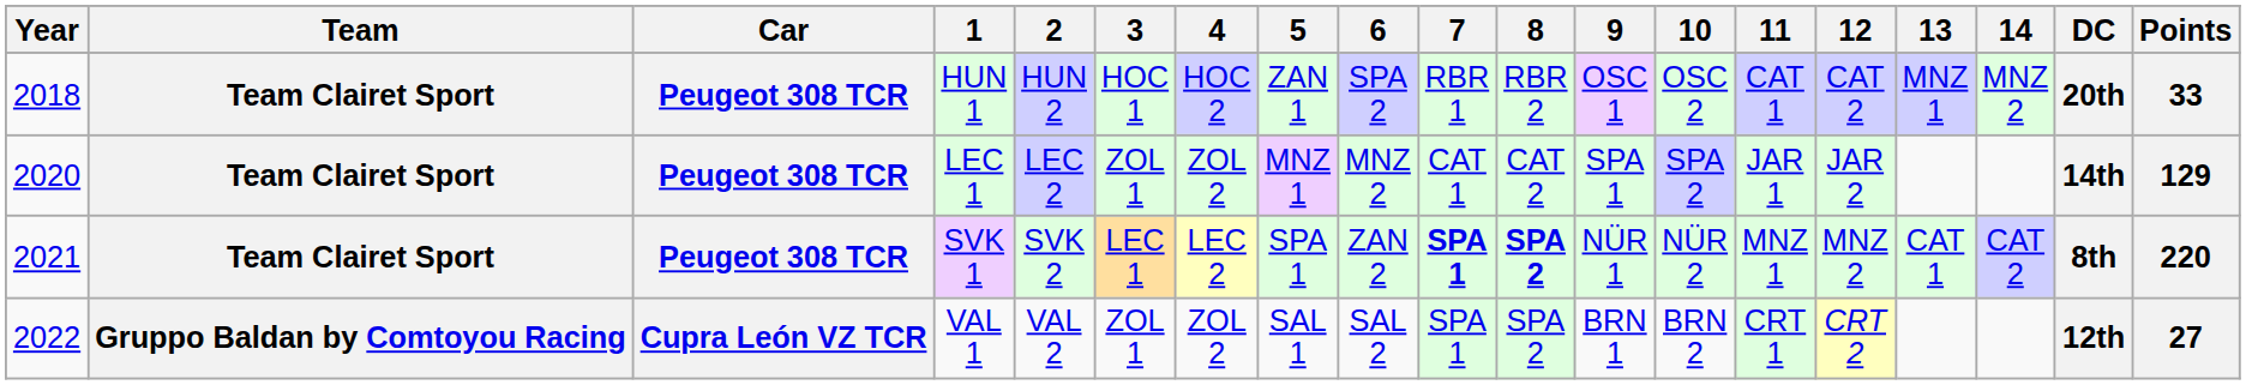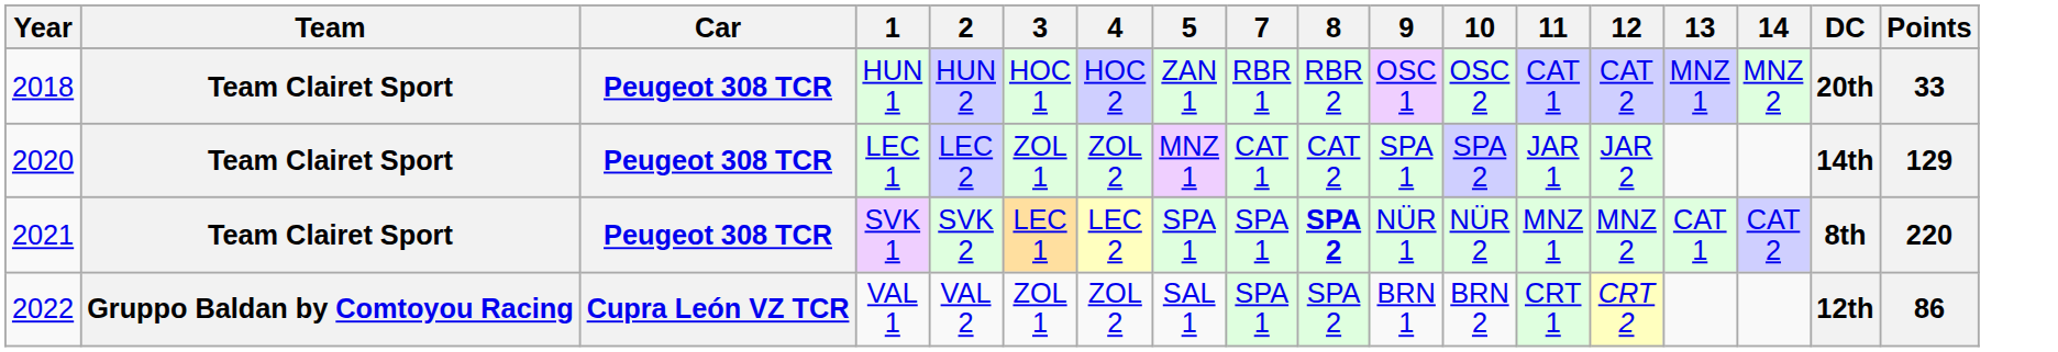 <table class="wikitable" style="text-align:center; font-size:85%">
 <tr>
 <th>Year</th>
 <th>Team</th>
 <th>Car</th>
 <th>1</th>
 <th>2</th>
 <th>3</th>
 <th>4</th>
 <th>5</th>
-<th>6</th>
 <th>7</th>
 <th>8</th>
 <th>9</th>
 <th>10</th>
 <th>11</th>
 <th>12</th>
 <th>13</th>
 <th>14</th>
 <th>DC</th>
 <th>Points</th>
 </tr>
 <tr>
 <td><a href='#'>2018</a></td>
 <th>Team Clairet Sport</th>
 <th><a href='#'>Peugeot 308 TCR</a></th>
 <td style="background:#DFFFDF;"><a href='#'>HUN<br>1</a><br></td>
 <td style="background:#CFCFFF;"><a href='#'>HUN<br>2</a><br></td>
 <td style="background:#DFFFDF;"><a href='#'>HOC<br>1</a><br></td>
 <td style="background:#CFCFFF;"><a href='#'>HOC<br>2</a><br></td>
 <td style="background:#DFFFDF;"><a href='#'>ZAN<br>1</a><br></td>
-<td style="background:#CFCFFF;"><a href='#'>SPA<br>2</a><br></td>
 <td style="background:#DFFFDF;"><a href='#'>RBR<br>1</a><br></td>
 <td style="background:#DFFFDF;"><a href='#'>RBR<br>2</a><br></td>
 <td style="background:#EFCFFF;"><a href='#'>OSC<br>1</a><br></td>
 <td style="background:#DFFFDF;"><a href='#'>OSC<br>2</a><br></td>
 <td style="background:#CFCFFF;"><a href='#'>CAT<br>1</a><br></td>
 <td style="background:#CFCFFF;"><a href='#'>CAT<br>2</a><br></td>
 <td style="background:#CFCFFF;"><a href='#'>MNZ<br>1</a><br></td>
 <td style="background:#DFFFDF;"><a href='#'>MNZ<br>2</a><br></td>
 <th>20th</th>
 <th>33</th>
 </tr>
 <tr>
 <td><a href='#'>2020</a></td>
 <th>Team Clairet Sport</th>
 <th><a href='#'>Peugeot 308 TCR</a></th>
 <td style="background:#DFFFDF;"><a href='#'>LEC<br>1</a><br></td>
 <td style="background:#CFCFFF;"><a href='#'>LEC<br>2</a><br></td>
 <td style="background:#DFFFDF;"><a href='#'>ZOL<br>1</a><br></td>
 <td style="background:#DFFFDF;"><a href='#'>ZOL<br>2</a><br></td>
 <td style="background:#EFCFFF;"><a href='#'>MNZ<br>1</a><br></td>
-<td style="background:#DFFFDF;"><a href='#'>MNZ<br>2</a><br></td>
 <td style="background:#DFFFDF;"><a href='#'>CAT<br>1</a><br></td>
 <td style="background:#DFFFDF;"><a href='#'>CAT<br>2</a><br></td>
 <td style="background:#DFFFDF;"><a href='#'>SPA<br>1</a><br></td>
 <td style="background:#CFCFFF;"><a href='#'>SPA<br>2</a><br></td>
 <td style="background:#DFFFDF;"><a href='#'>JAR<br>1</a><br></td>
 <td style="background:#DFFFDF;"><a href='#'>JAR<br>2</a><br></td>
 <td></td>
 <td></td>
 <th>14th</th>
 <th>129</th>
 </tr>
 <tr>
 <td><a href='#'>2021</a></td>
 <th>Team Clairet Sport</th>
 <th><a href='#'>Peugeot 308 TCR</a></th>
 <td style="background:#EFCFFF;"><a href='#'>SVK<br>1</a><br></td>
 <td style="background:#DFFFDF;"><a href='#'>SVK<br>2</a><br></td>
 <td style="background:#FFDF9F;"><a href='#'>LEC<br>1</a><br></td>
 <td style="background:#FFFFBF;"><a href='#'>LEC<br>2</a><br></td>
 <td style="background:#DFFFDF;"><a href='#'>SPA<br>1</a><br></td>
-<td style="background:#DFFFDF;"><a href='#'>ZAN<br>2</a><br></td>
-<td style="background:#DFFFDF;"><strong><a href='#'>SPA<br>1</a><br></strong></td>
+<td style="background:#DFFFDF;"><a href='#'>SPA<br>1</a><br></td>
 <td style="background:#DFFFDF;"><strong><a href='#'>SPA<br>2</a><br></strong></td>
 <td style="background:#DFFFDF;"><a href='#'>NÜR<br>1</a><br></td>
 <td style="background:#DFFFDF;"><a href='#'>NÜR<br>2</a><br></td>
 <td style="background:#DFFFDF;"><a href='#'>MNZ<br>1</a><br></td>
 <td style="background:#DFFFDF;"><a href='#'>MNZ<br>2</a><br></td>
 <td style="background:#DFFFDF;"><a href='#'>CAT<br>1</a><br></td>
 <td style="background:#CFCFFF;"><a href='#'>CAT<br>2</a><br></td>
 <th>8th</th>
 <th>220</th>
 </tr>
 <tr>
 <td><a href='#'>2022</a></td>
 <th>Gruppo Baldan by <a href='#'>Comtoyou Racing</a></th>
 <th><a href='#'>Cupra León VZ TCR</a></th>
 <td><a href='#'>VAL<br>1</a></td>
 <td><a href='#'>VAL<br>2</a></td>
 <td><a href='#'>ZOL<br>1</a></td>
 <td><a href='#'>ZOL<br>2</a></td>
 <td><a href='#'>SAL<br>1</a></td>
-<td><a href='#'>SAL<br>2</a></td>
 <td style="background:#DFFFDF;"><a href='#'>SPA<br>1</a><br></td>
 <td style="background:#DFFFDF;"><a href='#'>SPA<br>2</a><br></td>
 <td><a href='#'>BRN<br>1</a></td>
 <td><a href='#'>BRN<br>2</a></td>
 <td style="background:#DFFFDF;"><a href='#'>CRT<br>1</a><br></td>
 <td style="background:#FFFFBF;"><em><a href='#'>CRT<br>2</a></em><br></td>
 <td></td>
 <td></td>
 <th>12th</th>
-<th>27</th>
+<th>86</th>
 </tr>
 </table>
